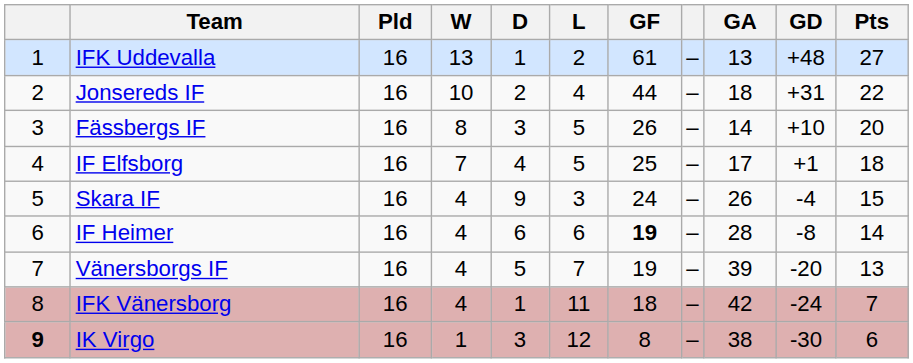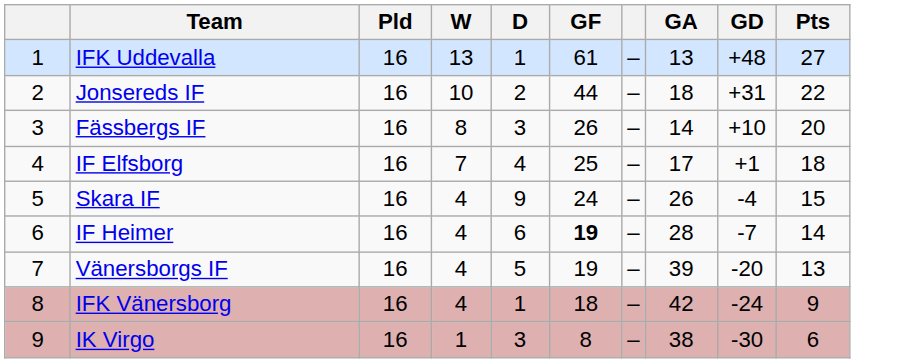 <table class="wikitable" style="text-align: center;">
 <tr>
 <th style="width: 40px;"></th>
 <th style="width: 200px;">Team</th>
 <th style="width: 45px;">Pld</th>
 <th style="width: 35px;">W</th>
 <th style="width: 35px;">D</th>
-<th style="width: 35px;">L</th>
 <th style="width: 45px;">GF</th>
 <th></th>
 <th style="width: 45px;">GA</th>
 <th style="width: 35px;">GD</th>
 <th style="width: 45px;">Pts</th>
 </tr>
 <tr style="background: #d2e6ff">
 <td>1</td>
 <td style="text-align: left;"><a href='#'>IFK Uddevalla</a></td>
 <td>16</td>
 <td>13</td>
 <td>1</td>
-<td>2</td>
 <td>61</td>
 <td>–</td>
 <td>13</td>
 <td>+48</td>
 <td>27</td>
 </tr>
 <tr>
 <td>2</td>
 <td style="text-align: left;"><a href='#'>Jonsereds IF</a></td>
 <td>16</td>
 <td>10</td>
 <td>2</td>
-<td>4</td>
 <td>44</td>
 <td>–</td>
 <td>18</td>
 <td>+31</td>
 <td>22</td>
 </tr>
 <tr>
 <td>3</td>
 <td style="text-align: left;"><a href='#'>Fässbergs IF</a></td>
 <td>16</td>
 <td>8</td>
 <td>3</td>
-<td>5</td>
 <td>26</td>
 <td>–</td>
 <td>14</td>
 <td>+10</td>
 <td>20</td>
 </tr>
 <tr>
 <td>4</td>
 <td style="text-align: left;"><a href='#'>IF Elfsborg</a></td>
 <td>16</td>
 <td>7</td>
 <td>4</td>
-<td>5</td>
 <td>25</td>
 <td>–</td>
 <td>17</td>
 <td>+1</td>
 <td>18</td>
 </tr>
 <tr>
 <td>5</td>
 <td style="text-align: left;"><a href='#'>Skara IF</a></td>
 <td>16</td>
 <td>4</td>
 <td>9</td>
-<td>3</td>
 <td>24</td>
 <td>–</td>
 <td>26</td>
 <td>-4</td>
 <td>15</td>
 </tr>
 <tr>
 <td>6</td>
 <td style="text-align: left;"><a href='#'>IF Heimer</a></td>
 <td>16</td>
 <td>4</td>
 <td>6</td>
-<td>6</td>
 <td><strong>19</strong></td>
 <td>–</td>
 <td>28</td>
-<td>-8</td>
+<td>-7</td>
 <td>14</td>
 </tr>
 <tr>
 <td>7</td>
 <td style="text-align: left;"><a href='#'>Vänersborgs IF</a></td>
 <td>16</td>
 <td>4</td>
 <td>5</td>
-<td>7</td>
 <td>19</td>
 <td>–</td>
 <td>39</td>
 <td>-20</td>
 <td>13</td>
 </tr>
 <tr style="background: #deb0b0">
 <td>8</td>
 <td style="text-align: left;"><a href='#'>IFK Vänersborg</a></td>
 <td>16</td>
 <td>4</td>
 <td>1</td>
-<td>11</td>
 <td>18</td>
 <td>–</td>
 <td>42</td>
 <td>-24</td>
-<td>7</td>
+<td>9</td>
 </tr>
 <tr style="background: #deb0b0">
-<td><strong>9</strong></td>
+<td>9</td>
 <td style="text-align: left;"><a href='#'>IK Virgo</a></td>
 <td>16</td>
 <td>1</td>
 <td>3</td>
-<td>12</td>
 <td>8</td>
 <td>–</td>
 <td>38</td>
 <td>-30</td>
 <td>6</td>
 </tr>
 </table>
